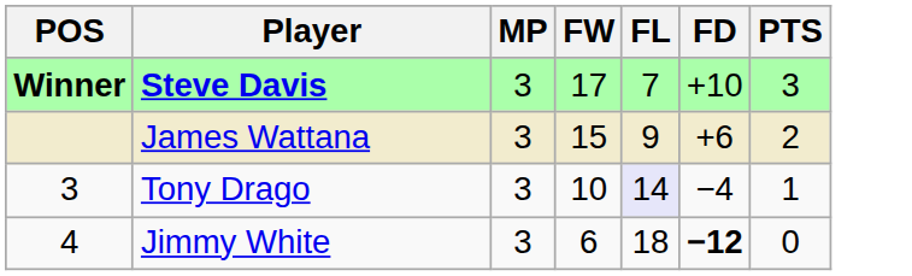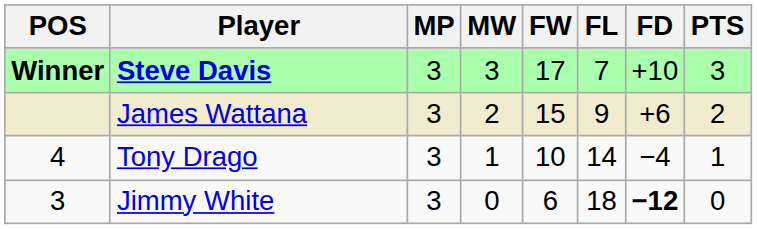 <table class="wikitable" style="text-align: center;">
 <tr>
 <th width=20>POS</th>
 <th width=165>Player</th>
 <th width=20>MP</th>
+<th width=20>MW</th>
 <th width=20>FW</th>
 <th width=20>FL</th>
 <th width=20>FD</th>
 <th width=20>PTS</th>
 </tr>
 <tr style="background:#aaffaa;">
 <td><strong>Winner</strong></td>
 <td style="text-align:left;"> <strong><a href='#'>Steve Davis</a></strong></td>
+<td>3</td>
 <td>3</td>
 <td>17</td>
 <td>7</td>
 <td>+10</td>
 <td>3</td>
 </tr>
 <tr style="background:#f2ecce;">
 <td></td>
 <td style="text-align:left;"> <a href='#'>James Wattana</a></td>
 <td>3</td>
+<td>2</td>
 <td>15</td>
 <td>9</td>
 <td>+6</td>
 <td>2</td>
 </tr>
 <tr>
-<td>3</td>
+<td>4</td>
 <td style="text-align:left;"> <a href='#'>Tony Drago</a></td>
 <td>3</td>
+<td>1</td>
 <td>10</td>
-<td style="background: lavender;">14</td>
+<td>14</td>
 <td>−4</td>
 <td>1</td>
 </tr>
 <tr>
-<td>4</td>
+<td>3</td>
 <td style="text-align:left;"> <a href='#'>Jimmy White</a></td>
 <td>3</td>
+<td>0</td>
 <td>6</td>
 <td>18</td>
 <td><strong>−12</strong></td>
 <td>0</td>
 </tr>
 </table>
